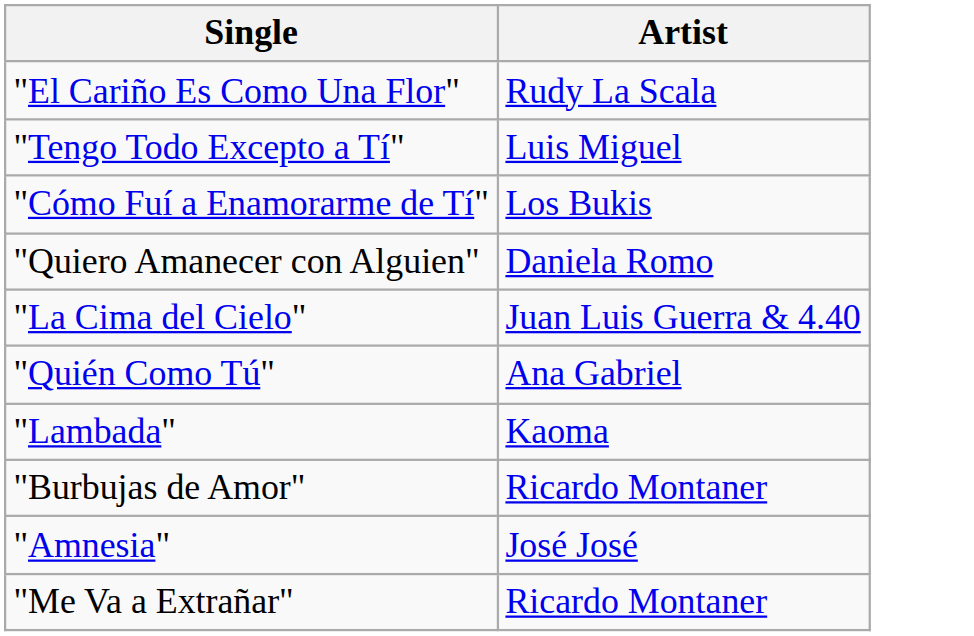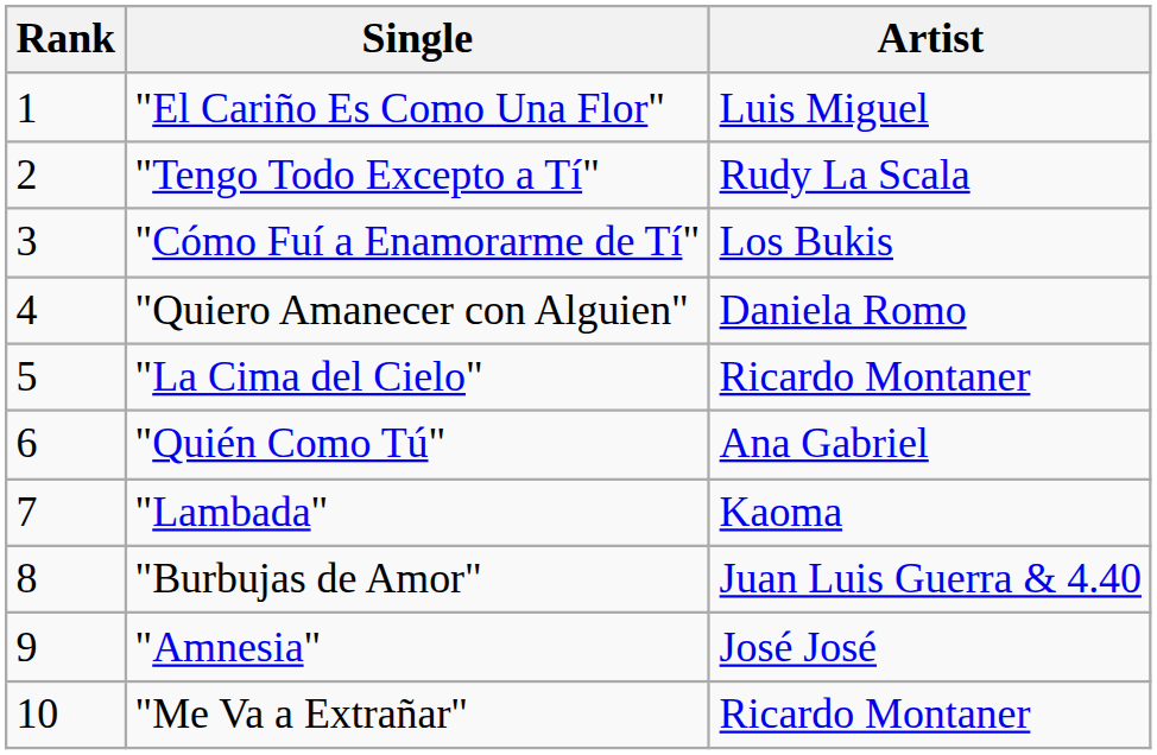 <table class="wikitable sortable">
 <tr>
+<th>Rank</th>
 <th>Single</th>
 <th>Artist</th>
 </tr>
 <tr>
+<td>1</td>
 <td>"<a href='#'>El Cariño Es Como Una Flor</a>"</td>
+<td><a href='#'>Luis Miguel</a></td>
+</tr>
+<tr>
+<td>2</td>
+<td>"<a href='#'>Tengo Todo Excepto a Tí</a>"</td>
 <td><a href='#'>Rudy La Scala</a></td>
 </tr>
 <tr>
-<td>"<a href='#'>Tengo Todo Excepto a Tí</a>"</td>
-<td><a href='#'>Luis Miguel</a></td>
-</tr>
-<tr>
+<td>3</td>
 <td>"<a href='#'>Cómo Fuí a Enamorarme de Tí</a>"</td>
 <td><a href='#'>Los Bukis</a></td>
 </tr>
 <tr>
+<td>4</td>
 <td>"Quiero Amanecer con Alguien"</td>
 <td><a href='#'>Daniela Romo</a></td>
 </tr>
 <tr>
+<td>5</td>
 <td>"<a href='#'>La Cima del Cielo</a>"</td>
-<td><a href='#'>Juan Luis Guerra & 4.40</a></td>
+<td><a href='#'>Ricardo Montaner</a></td>
 </tr>
 <tr>
+<td>6</td>
 <td>"<a href='#'>Quién Como Tú</a>"</td>
 <td><a href='#'>Ana Gabriel</a></td>
 </tr>
 <tr>
+<td>7</td>
 <td>"<a href='#'>Lambada</a>"</td>
 <td><a href='#'>Kaoma</a></td>
 </tr>
 <tr>
+<td>8</td>
 <td>"Burbujas de Amor"</td>
-<td><a href='#'>Ricardo Montaner</a></td>
+<td><a href='#'>Juan Luis Guerra & 4.40</a></td>
 </tr>
 <tr>
+<td>9</td>
 <td>"<a href='#'>Amnesia</a>"</td>
 <td><a href='#'>José José</a></td>
 </tr>
 <tr>
+<td>10</td>
 <td>"Me Va a Extrañar"</td>
 <td><a href='#'>Ricardo Montaner</a></td>
 </tr>
 </table>
